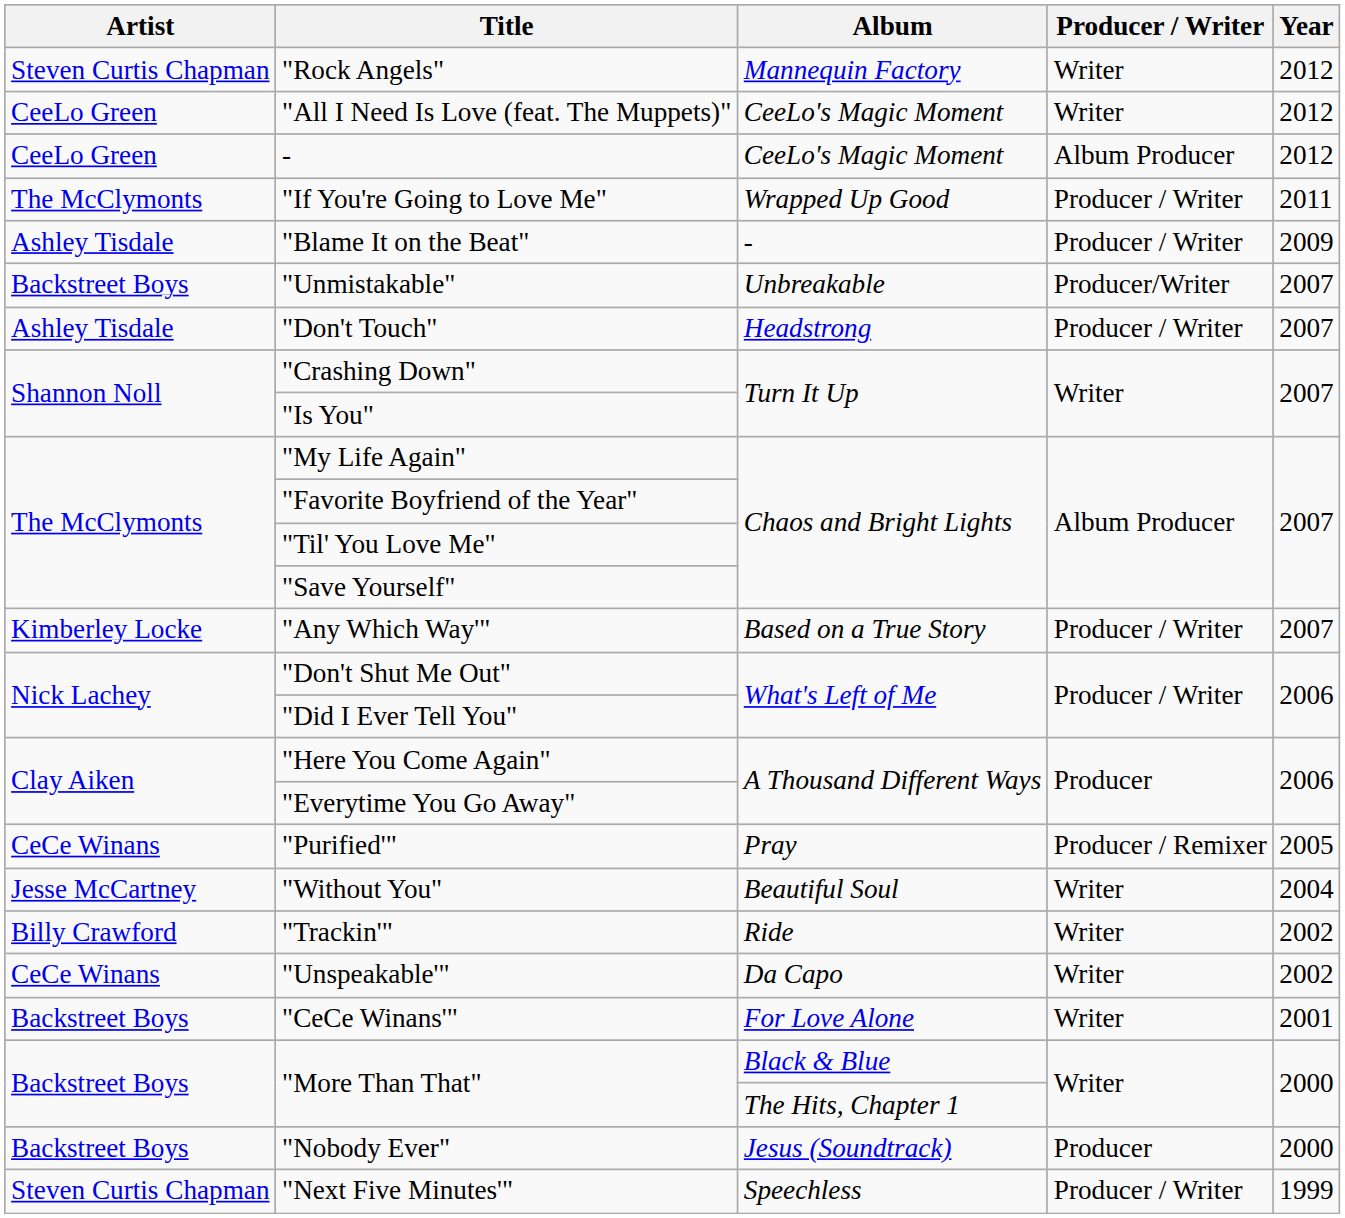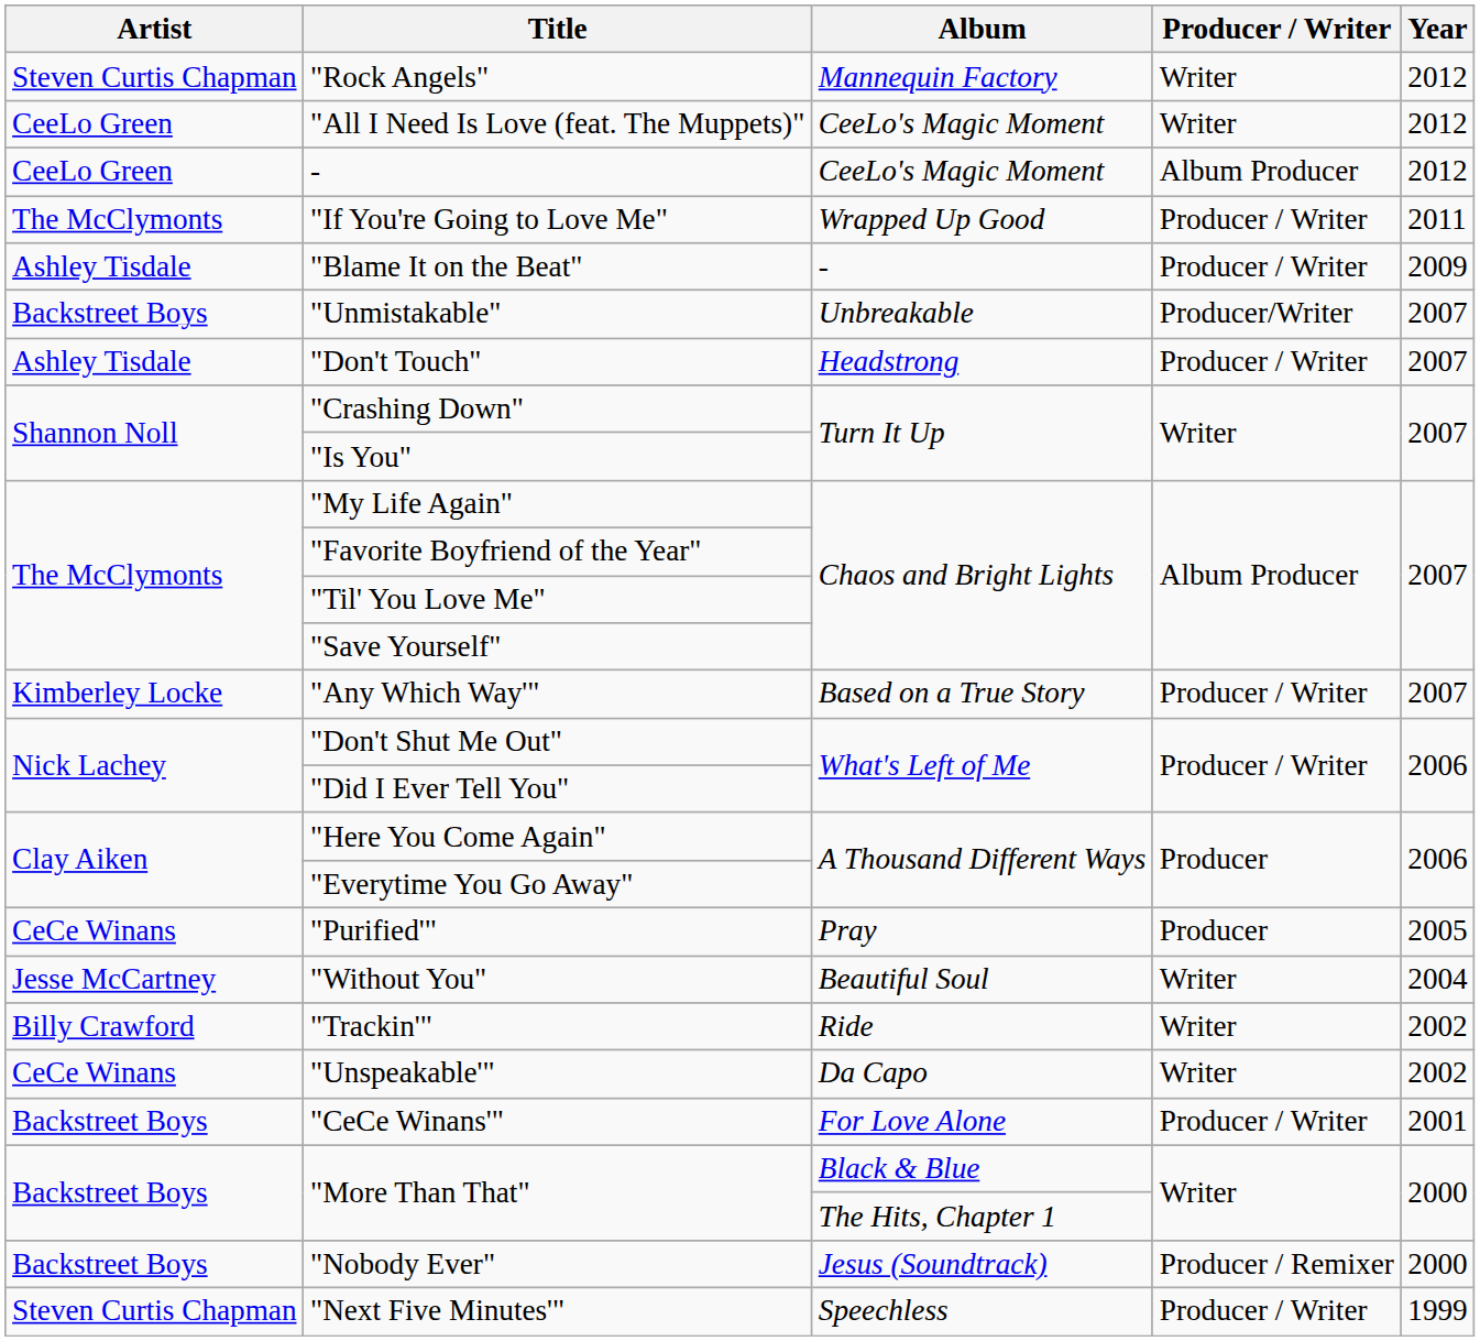 <table class="wikitable">
 <tr>
 <th>Artist</th>
 <th>Title</th>
 <th>Album</th>
 <th>Producer / Writer</th>
 <th>Year</th>
 </tr>
 <tr>
 <td><a href='#'>Steven Curtis Chapman</a></td>
 <td>"Rock Angels"</td>
 <td><em><a href='#'>Mannequin Factory</a></em></td>
 <td>Writer</td>
 <td>2012</td>
 </tr>
 <tr>
 <td><a href='#'>CeeLo Green</a></td>
 <td>"All I Need Is Love (feat. The Muppets)"</td>
 <td><em>CeeLo's Magic Moment</em></td>
 <td>Writer</td>
 <td>2012</td>
 </tr>
 <tr>
 <td><a href='#'>CeeLo Green</a></td>
 <td>-</td>
 <td><em>CeeLo's Magic Moment</em></td>
 <td>Album Producer</td>
 <td>2012</td>
 </tr>
 <tr>
 <td><a href='#'>The McClymonts</a></td>
 <td>"If You're Going to Love Me"</td>
 <td><em>Wrapped Up Good</em></td>
 <td>Producer / Writer</td>
 <td>2011</td>
 </tr>
 <tr>
 <td><a href='#'>Ashley Tisdale</a></td>
 <td>"Blame It on the Beat"</td>
 <td>-</td>
 <td>Producer / Writer</td>
 <td>2009</td>
 </tr>
 <tr>
 <td><a href='#'>Backstreet Boys</a></td>
 <td>"Unmistakable"</td>
 <td><em>Unbreakable</em></td>
 <td>Producer/Writer</td>
 <td>2007</td>
 </tr>
 <tr>
 <td><a href='#'>Ashley Tisdale</a></td>
 <td>"Don't Touch"</td>
 <td><em><a href='#'>Headstrong</a></em></td>
 <td>Producer / Writer</td>
 <td>2007</td>
 </tr>
 <tr>
 <td rowspan=2><a href='#'>Shannon Noll</a></td>
 <td>"Crashing Down"</td>
 <td rowspan=2><em>Turn It Up</em></td>
 <td rowspan=2>Writer</td>
 <td rowspan=2>2007</td>
 </tr>
 <tr>
 <td>"Is You"</td>
 </tr>
 <tr>
 <td rowspan=4><a href='#'>The McClymonts</a></td>
 <td>"My Life Again"</td>
 <td rowspan=4><em>Chaos and Bright Lights</em></td>
 <td rowspan=4>Album Producer</td>
 <td rowspan=4>2007</td>
 </tr>
 <tr>
 <td>"Favorite Boyfriend of the Year"</td>
 </tr>
 <tr>
 <td>"Til' You Love Me"</td>
 </tr>
 <tr>
 <td>"Save Yourself"</td>
 </tr>
 <tr>
 <td><a href='#'>Kimberley Locke</a></td>
 <td>"Any Which Way'"</td>
 <td><em>Based on a True Story</em></td>
 <td>Producer / Writer</td>
 <td>2007</td>
 </tr>
 <tr>
 <td rowspan=2><a href='#'>Nick Lachey</a></td>
 <td>"Don't Shut Me Out"</td>
 <td rowspan=2><em><a href='#'>What's Left of Me</a></em></td>
 <td rowspan=2>Producer / Writer</td>
 <td rowspan=2>2006</td>
 </tr>
 <tr>
 <td>"Did I Ever Tell You"</td>
 </tr>
 <tr>
 <td rowspan=2><a href='#'>Clay Aiken</a></td>
 <td>"Here You Come Again"</td>
 <td rowspan=2><em>A Thousand Different Ways</em></td>
 <td rowspan=2>Producer</td>
 <td rowspan=2>2006</td>
 </tr>
 <tr>
 <td>"Everytime You Go Away"</td>
 </tr>
 <tr>
 <td><a href='#'>CeCe Winans</a></td>
 <td>"Purified'"</td>
 <td><em>Pray</em></td>
-<td>Producer / Remixer</td>
+<td>Producer</td>
 <td>2005</td>
 </tr>
 <tr>
 <td><a href='#'>Jesse McCartney</a></td>
 <td>"Without You"</td>
 <td><em>Beautiful Soul</em></td>
 <td>Writer</td>
 <td>2004</td>
 </tr>
 <tr>
 <td><a href='#'>Billy Crawford</a></td>
 <td>"Trackin'"</td>
 <td><em>Ride</em></td>
 <td>Writer</td>
 <td>2002</td>
 </tr>
 <tr>
 <td><a href='#'>CeCe Winans</a></td>
 <td>"Unspeakable'"</td>
 <td><em>Da Capo</em></td>
 <td>Writer</td>
 <td>2002</td>
 </tr>
 <tr>
 <td><a href='#'>Backstreet Boys</a></td>
 <td>"CeCe Winans'"</td>
 <td><em><a href='#'>For Love Alone</a></em></td>
-<td>Writer</td>
+<td>Producer / Writer</td>
 <td>2001</td>
 </tr>
 <tr>
 <td rowspan=2><a href='#'>Backstreet Boys</a></td>
 <td rowspan=2>"More Than That"</td>
 <td><em><a href='#'>Black & Blue</a></em></td>
 <td rowspan=2>Writer</td>
 <td rowspan=2>2000</td>
 </tr>
 <tr>
 <td><em>The Hits, Chapter 1</em></td>
 </tr>
 <tr>
 <td><a href='#'>Backstreet Boys</a></td>
 <td>"Nobody Ever"</td>
 <td><em><a href='#'>Jesus (Soundtrack)</a></em></td>
-<td>Producer</td>
+<td>Producer / Remixer</td>
 <td>2000</td>
 </tr>
 <tr>
 <td><a href='#'>Steven Curtis Chapman</a></td>
 <td>"Next Five Minutes'"</td>
 <td><em>Speechless</em></td>
 <td>Producer / Writer</td>
 <td>1999</td>
 </tr>
 </table>
